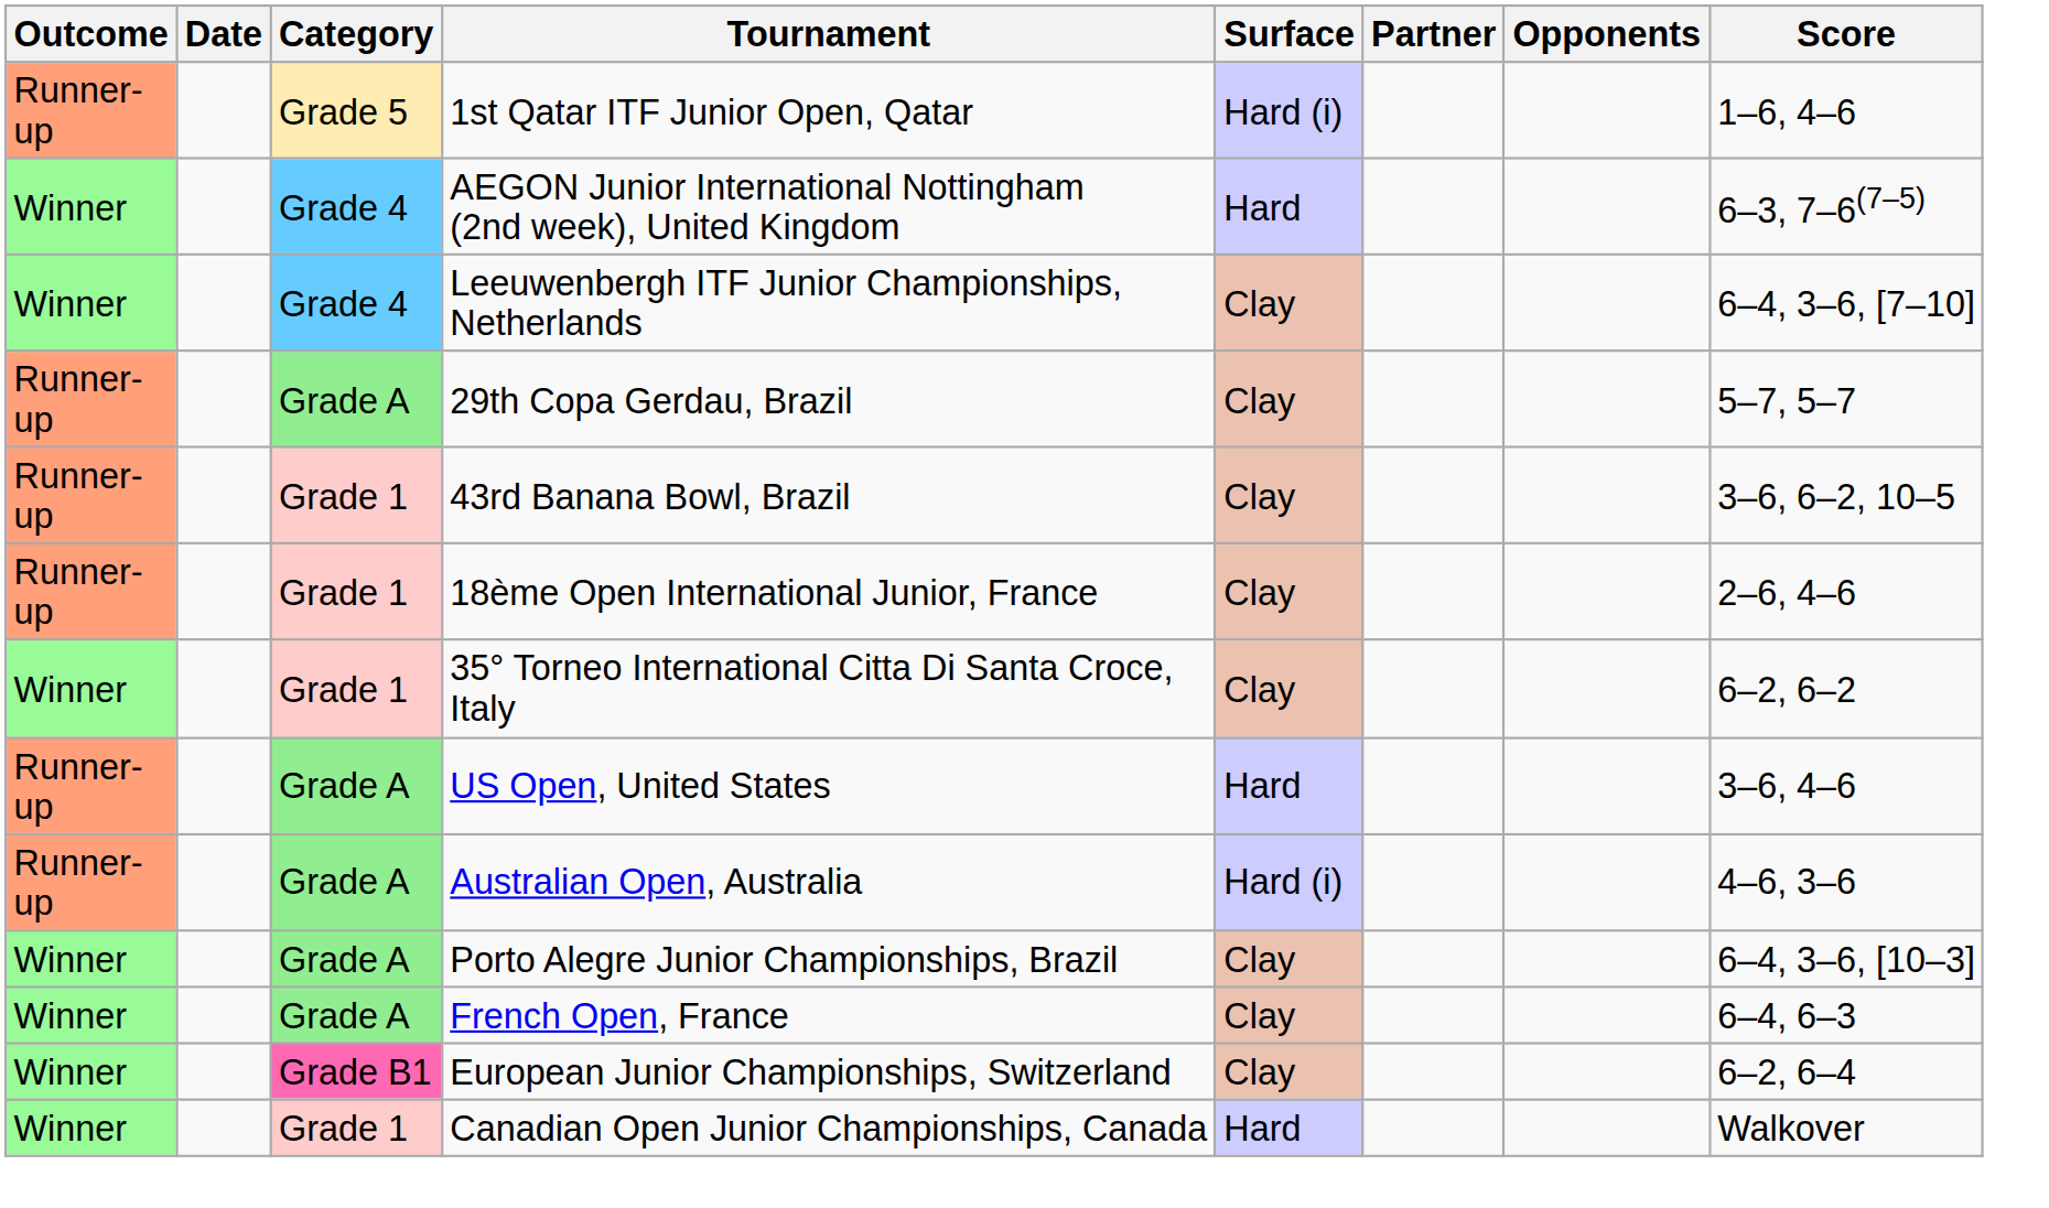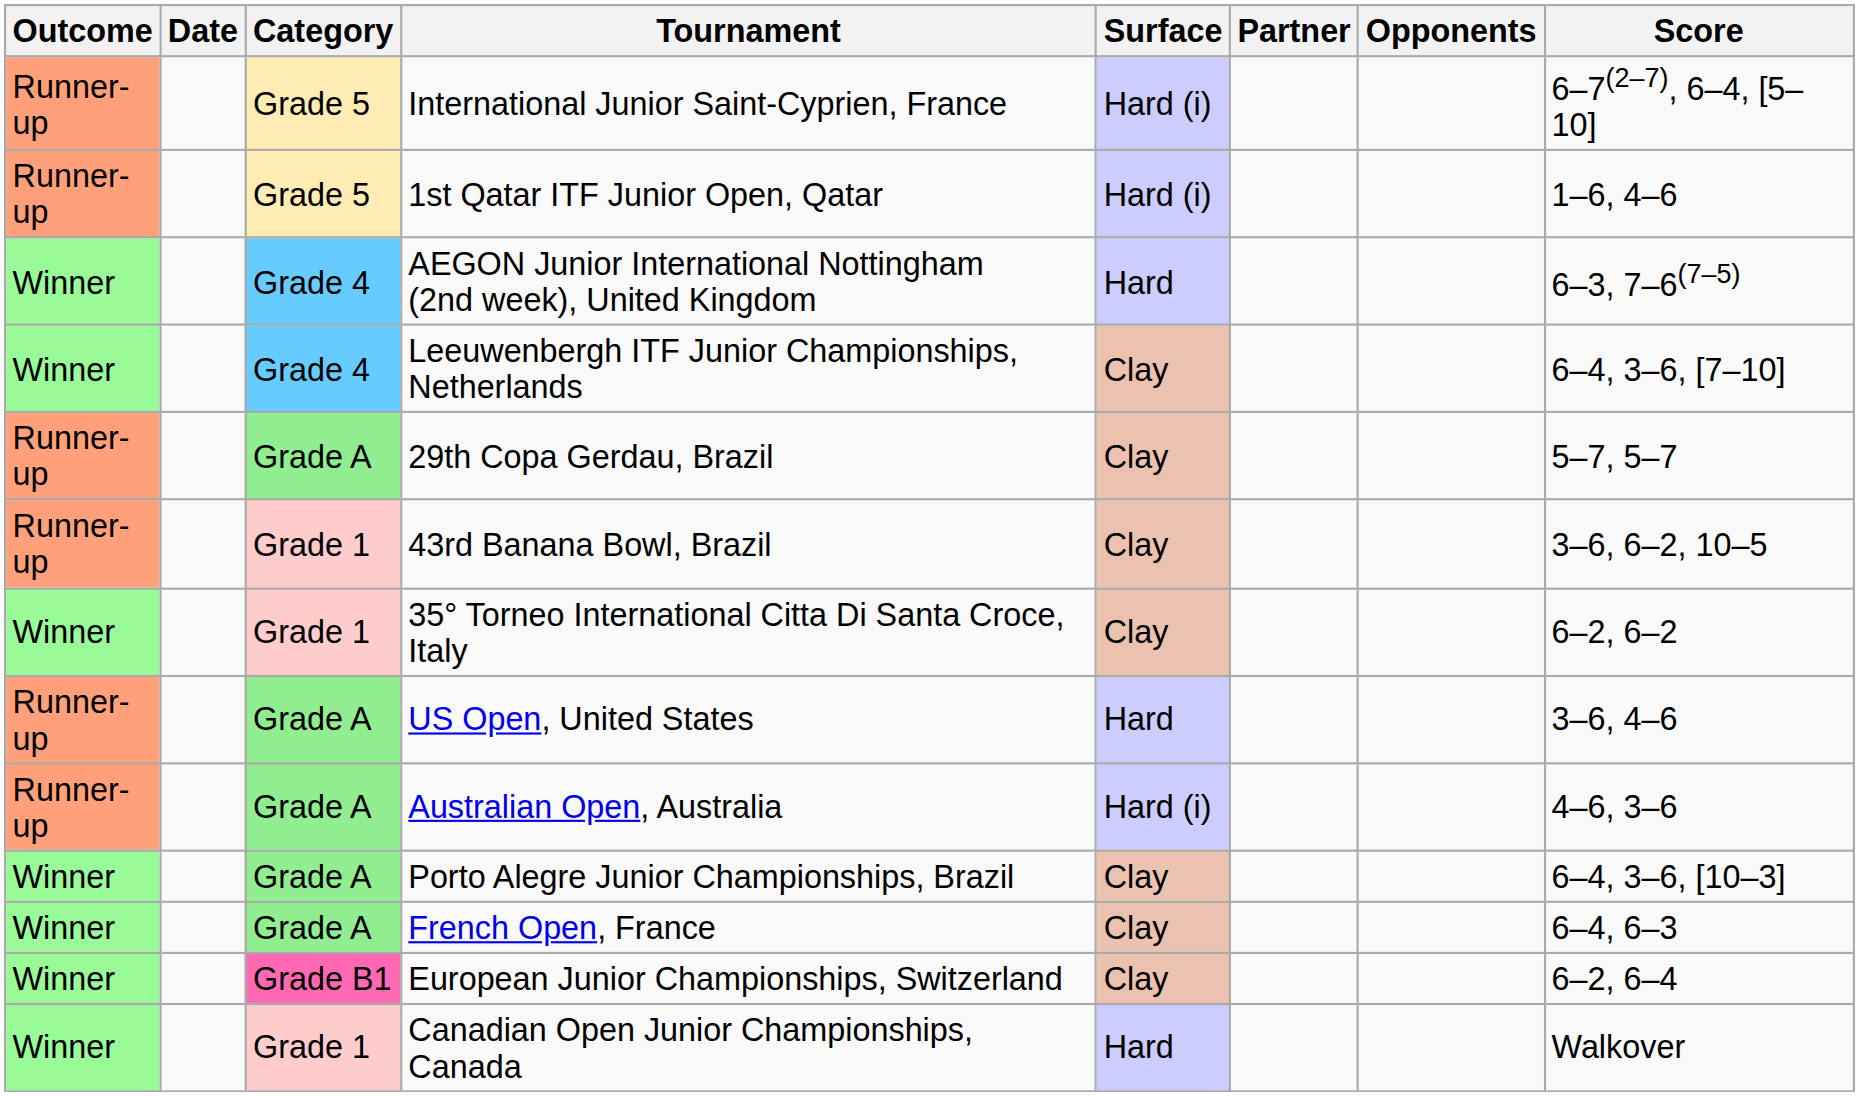 <table class="sortable wikitable" style="font-size:95%;">
 <tr>
 <th scope="col" style="width:40px;">Outcome</th>
 <th scope="col">Date</th>
 <th scope="col">Category</th>
 <th scope="col">Tournament</th>
 <th scope="col">Surface</th>
 <th scope="col">Partner</th>
 <th scope="col">Opponents</th>
 <th scope="col" class="unsortable">Score</th>
+</tr>
+<tr>
+<td bgcolor=FFA07A>Runner-up</td>
+<td></td>
+<td bgcolor="#ffecb2">Grade 5</td>
+<td>International Junior Saint-Cyprien, France</td>
+<td style="background:#ccf;">Hard (i)</td>
+<td></td>
+<td><br></td>
+<td>6–7<sup>(2–7)</sup>, 6–4, [5–10]</td>
 </tr>
 <tr>
 <td bgcolor=FFA07A>Runner-up</td>
 <td></td>
 <td bgcolor="#ffecb2">Grade 5</td>
 <td>1st Qatar ITF Junior Open, Qatar</td>
 <td style="background:#ccf;">Hard (i)</td>
 <td></td>
 <td><br></td>
 <td>1–6, 4–6</td>
 </tr>
 <tr>
 <td bgcolor=98FB98>Winner</td>
 <td></td>
 <td style="background:#6cf;">Grade 4</td>
 <td>AEGON Junior International Nottingham <br>(2nd week), United Kingdom</td>
 <td style="background:#ccf;">Hard</td>
 <td></td>
 <td><br></td>
 <td>6–3, 7–6<sup>(7–5)</sup></td>
 </tr>
 <tr>
 <td bgcolor=98FB98>Winner</td>
 <td></td>
 <td style="background:#6cf;">Grade 4</td>
 <td>Leeuwenbergh ITF Junior Championships, <br>Netherlands</td>
 <td bgcolor=EBC2AF>Clay</td>
 <td></td>
 <td><br></td>
 <td>6–4, 3–6, [7–10]</td>
 </tr>
 <tr>
 <td bgcolor=FFA07A>Runner-up</td>
 <td></td>
 <td bgcolor="lightgreen">Grade A</td>
 <td>29th Copa Gerdau, Brazil</td>
 <td bgcolor=EBC2AF>Clay</td>
 <td></td>
 <td><br></td>
 <td>5–7, 5–7</td>
 </tr>
 <tr>
 <td bgcolor=FFA07A>Runner-up</td>
 <td></td>
 <td bgcolor="#ffcccc">Grade 1</td>
 <td>43rd Banana Bowl, Brazil</td>
 <td bgcolor=EBC2AF>Clay</td>
 <td></td>
 <td><br></td>
 <td>3–6, 6–2, 10–5</td>
-</tr>
-<tr>
-<td bgcolor=FFA07A>Runner-up</td>
-<td></td>
-<td bgcolor="#ffcccc">Grade 1</td>
-<td>18ème Open International Junior, France</td>
-<td bgcolor=EBC2AF>Clay</td>
-<td></td>
-<td><br></td>
-<td>2–6, 4–6</td>
 </tr>
 <tr>
 <td bgcolor=98FB98>Winner</td>
 <td></td>
 <td bgcolor="#ffcccc">Grade 1</td>
 <td>35° Torneo International Citta Di Santa Croce,<br> Italy</td>
 <td bgcolor=EBC2AF>Clay</td>
 <td></td>
 <td><br></td>
 <td>6–2, 6–2</td>
 </tr>
 <tr>
 <td bgcolor=FFA07A>Runner-up</td>
 <td></td>
 <td bgcolor="lightgreen">Grade A</td>
 <td><a href='#'>US Open</a>, United States</td>
 <td style="background:#ccf;">Hard</td>
 <td></td>
 <td><br></td>
 <td>3–6, 4–6</td>
 </tr>
 <tr>
 <td bgcolor=FFA07A>Runner-up</td>
 <td></td>
 <td bgcolor="lightgreen">Grade A</td>
 <td><a href='#'>Australian Open</a>, Australia</td>
 <td style="background:#ccf;">Hard (i)</td>
 <td></td>
 <td><br></td>
 <td>4–6, 3–6</td>
 </tr>
 <tr>
 <td bgcolor=98FB98>Winner</td>
 <td></td>
 <td bgcolor="lightgreen">Grade A</td>
 <td>Porto Alegre Junior Championships, Brazil</td>
 <td bgcolor=EBC2AF>Clay</td>
 <td></td>
 <td><br></td>
 <td>6–4, 3–6, [10–3]</td>
 </tr>
 <tr>
 <td bgcolor=98FB98>Winner</td>
 <td></td>
 <td bgcolor="lightgreen">Grade A</td>
 <td><a href='#'>French Open</a>, France</td>
 <td bgcolor=EBC2AF>Clay</td>
 <td></td>
 <td><br></td>
 <td>6–4, 6–3</td>
 </tr>
 <tr>
 <td bgcolor=98FB98>Winner</td>
 <td></td>
 <td bgcolor="#ff69b4">Grade B1</td>
 <td>European Junior Championships, Switzerland</td>
 <td bgcolor=EBC2AF>Clay</td>
 <td></td>
 <td><br></td>
 <td>6–2, 6–4</td>
 </tr>
 <tr>
 <td bgcolor=98FB98>Winner</td>
 <td></td>
 <td bgcolor="#ffcccc">Grade 1</td>
 <td>Canadian Open Junior Championships, Canada</td>
 <td style="background:#ccf;">Hard</td>
 <td></td>
 <td><br></td>
 <td>Walkover</td>
 </tr>
 </table>
